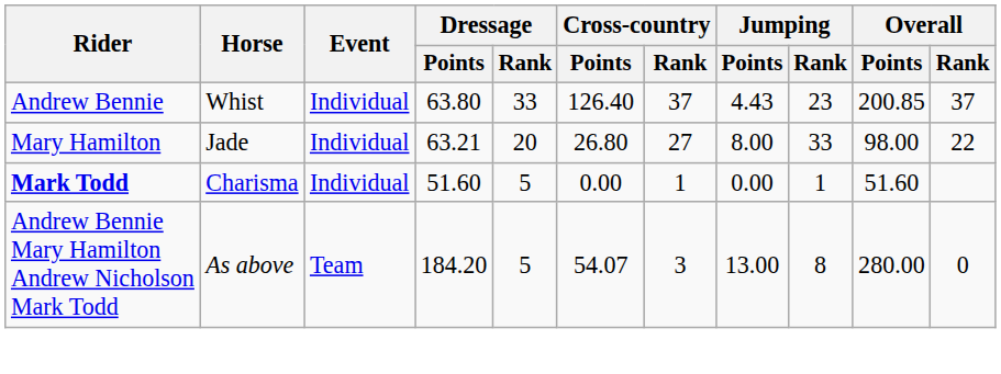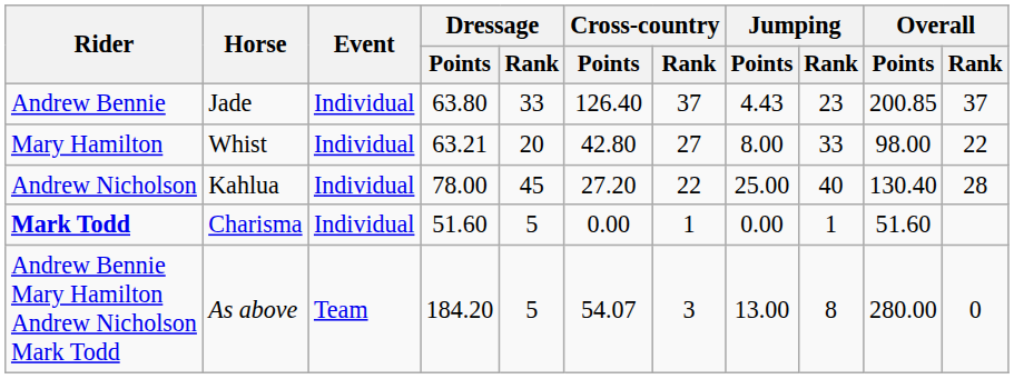 <table class=wikitable style="font-size:90%">
 <tr>
 <th rowspan=2>Rider</th>
 <th rowspan=2>Horse</th>
 <th rowspan=2>Event</th>
 <th colspan=2>Dressage</th>
 <th colspan=2>Cross-country</th>
 <th colspan=2>Jumping</th>
 <th colspan=2>Overall</th>
 </tr>
 <tr style="font-size:95%">
 <th>Points</th>
 <th>Rank</th>
 <th>Points</th>
 <th>Rank</th>
 <th>Points</th>
 <th>Rank</th>
 <th>Points</th>
 <th>Rank</th>
 </tr>
 <tr align=center>
 <td align=left><a href='#'>Andrew Bennie</a></td>
-<td align=left>Whist</td>
+<td align=left>Jade</td>
 <td align=left><a href='#'>Individual</a></td>
 <td>63.80</td>
 <td>33</td>
 <td>126.40</td>
 <td>37</td>
 <td>4.43</td>
 <td>23</td>
 <td>200.85</td>
 <td>37</td>
 </tr>
 <tr align=center>
 <td align=left><a href='#'>Mary Hamilton</a></td>
-<td align=left>Jade</td>
+<td align=left>Whist</td>
 <td align=left><a href='#'>Individual</a></td>
 <td>63.21</td>
 <td>20</td>
-<td>26.80</td>
+<td>42.80</td>
 <td>27</td>
 <td>8.00</td>
 <td>33</td>
 <td>98.00</td>
 <td>22</td>
+</tr>
+<tr align=center>
+<td align=left><a href='#'>Andrew Nicholson</a></td>
+<td align=left>Kahlua</td>
+<td align=left><a href='#'>Individual</a></td>
+<td>78.00</td>
+<td>45</td>
+<td>27.20</td>
+<td>22</td>
+<td>25.00</td>
+<td>40</td>
+<td>130.40</td>
+<td>28</td>
 </tr>
 <tr align=center>
 <td align=left><strong><a href='#'>Mark Todd</a></strong></td>
 <td align=left><a href='#'>Charisma</a></td>
 <td align=left><a href='#'>Individual</a></td>
 <td>51.60</td>
 <td>5</td>
 <td>0.00</td>
 <td>1</td>
 <td>0.00</td>
 <td>1</td>
 <td>51.60</td>
 <td></td>
 </tr>
 <tr align=center>
 <td align=left><a href='#'>Andrew Bennie</a><br><a href='#'>Mary Hamilton</a><br><a href='#'>Andrew Nicholson</a><br><a href='#'>Mark Todd</a></td>
 <td align=left><em>As above</em></td>
 <td align=left><a href='#'>Team</a></td>
 <td>184.20</td>
 <td>5</td>
 <td>54.07</td>
 <td>3</td>
 <td>13.00</td>
 <td>8</td>
 <td>280.00</td>
 <td>0</td>
 </tr>
 </table>
